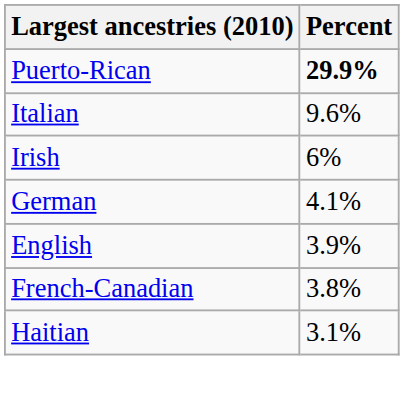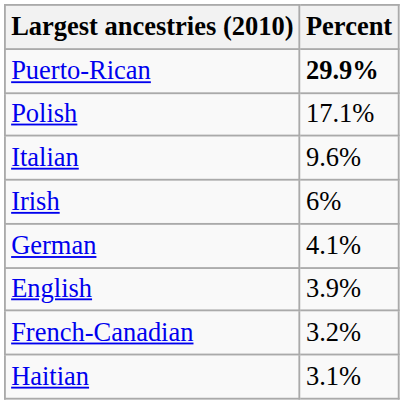 <table class="wikitable sortable collapsible" style="font-size: 90%;">
 <tr>
 <th>Largest ancestries (2010)</th>
 <th>Percent</th>
 </tr>
 <tr>
 <td><a href='#'>Puerto-Rican</a></td>
 <td><strong>29.9%</strong></td>
+</tr>
+<tr>
+<td><a href='#'>Polish</a></td>
+<td>17.1%</td>
 </tr>
 <tr>
 <td><a href='#'>Italian</a></td>
 <td>9.6%</td>
 </tr>
 <tr>
 <td><a href='#'>Irish</a></td>
 <td>6%</td>
 </tr>
 <tr>
 <td><a href='#'>German</a></td>
 <td>4.1%</td>
 </tr>
 <tr>
 <td><a href='#'>English</a></td>
 <td>3.9%</td>
 </tr>
 <tr>
 <td><a href='#'>French-Canadian</a></td>
-<td>3.8%</td>
+<td>3.2%</td>
 </tr>
 <tr>
 <td><a href='#'>Haitian</a></td>
 <td>3.1%</td>
 </tr>
 </table>
